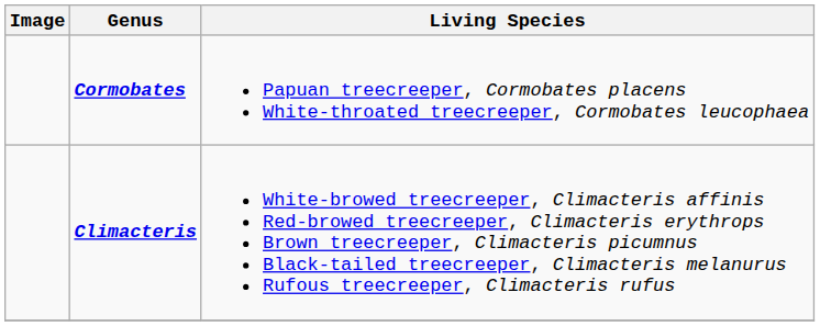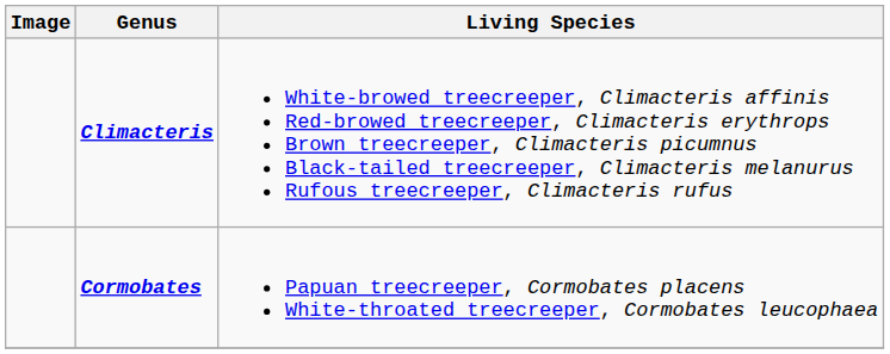 <table class="wikitable">
 <tr>
 <th>Image</th>
 <th>Genus</th>
 <th>Living Species</th>
 </tr>
 <tr>
 <td></td>
+<td><strong><em><a href='#'>Climacteris</a></em></strong> </td>
+<td><br><ul><li><a href='#'>White-browed treecreeper</a>, <em>Climacteris affinis</em></li><li><a href='#'>Red-browed treecreeper</a>, <em>Climacteris erythrops</em></li><li><a href='#'>Brown treecreeper</a>, <em>Climacteris picumnus</em></li><li><a href='#'>Black-tailed treecreeper</a>, <em>Climacteris melanurus</em></li><li><a href='#'>Rufous treecreeper</a>, <em>Climacteris rufus</em></li></ul></td>
+</tr>
+<tr>
+<td></td>
 <td><strong><em><a href='#'>Cormobates</a></em></strong> </td>
 <td><br><ul><li><a href='#'>Papuan treecreeper</a>, <em>Cormobates placens</em></li><li><a href='#'>White-throated treecreeper</a>, <em>Cormobates leucophaea</em></li></ul></td>
 </tr>
 <tr>
-<td></td>
-<td><strong><em><a href='#'>Climacteris</a></em></strong> </td>
-<td><br><ul><li><a href='#'>White-browed treecreeper</a>, <em>Climacteris affinis</em></li><li><a href='#'>Red-browed treecreeper</a>, <em>Climacteris erythrops</em></li><li><a href='#'>Brown treecreeper</a>, <em>Climacteris picumnus</em></li><li><a href='#'>Black-tailed treecreeper</a>, <em>Climacteris melanurus</em></li><li><a href='#'>Rufous treecreeper</a>, <em>Climacteris rufus</em></li></ul></td>
-</tr>
-<tr>
 </tr>
 </table>
